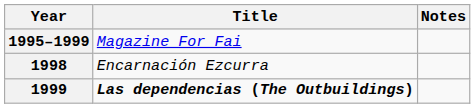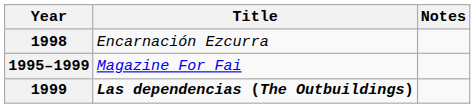 <table class="wikitable plainrowheaders sortable">
 <tr>
 <th scope="col">Year</th>
 <th scope="col">Title</th>
 <th scope="col" class="unsortable">Notes</th>
 </tr>
 <tr>
-<th scope="row">1995–1999</th>
-<td><em><a href='#'>Magazine For Fai</a></em></td>
+<th scope="row">1998</th>
+<td><em>Encarnación Ezcurra</em></td>
 <td></td>
 </tr>
 <tr>
-<th scope="row">1998</th>
-<td><em>Encarnación Ezcurra</em></td>
+<th scope="row">1995–1999</th>
+<td><em><a href='#'>Magazine For Fai</a></em></td>
 <td></td>
 </tr>
 <tr>
 <th scope="row">1999</th>
 <td><strong><em>Las dependencias</em> (<em>The Outbuildings</em>)</strong></td>
 <td></td>
 </tr>
 </table>
